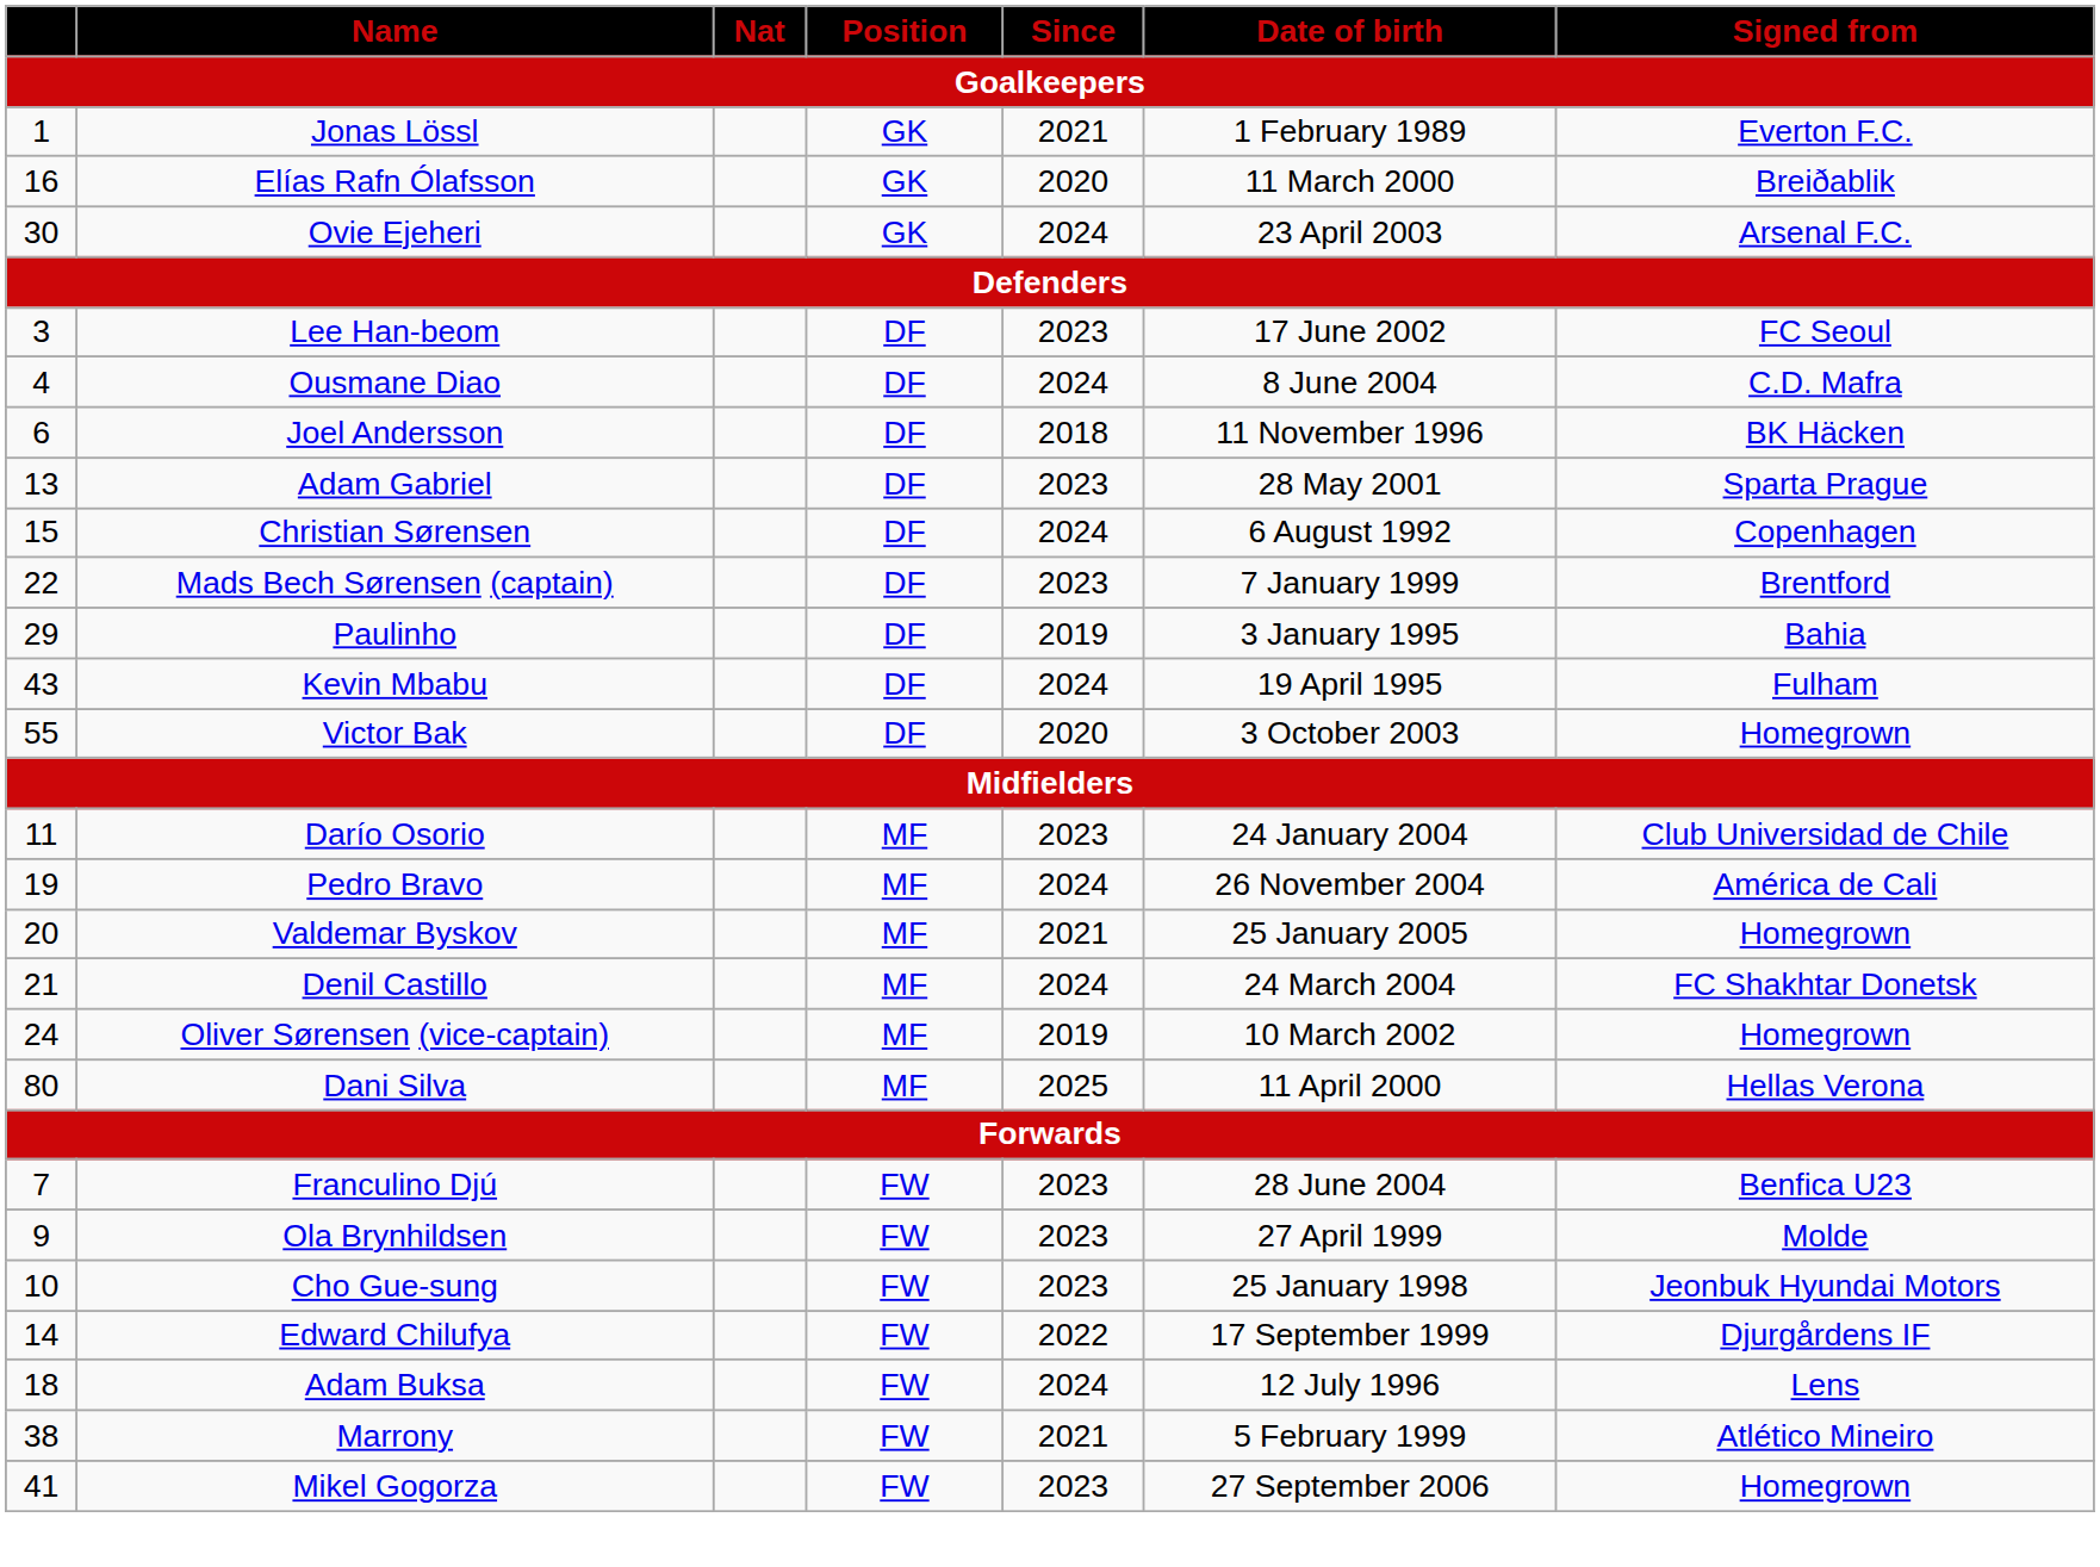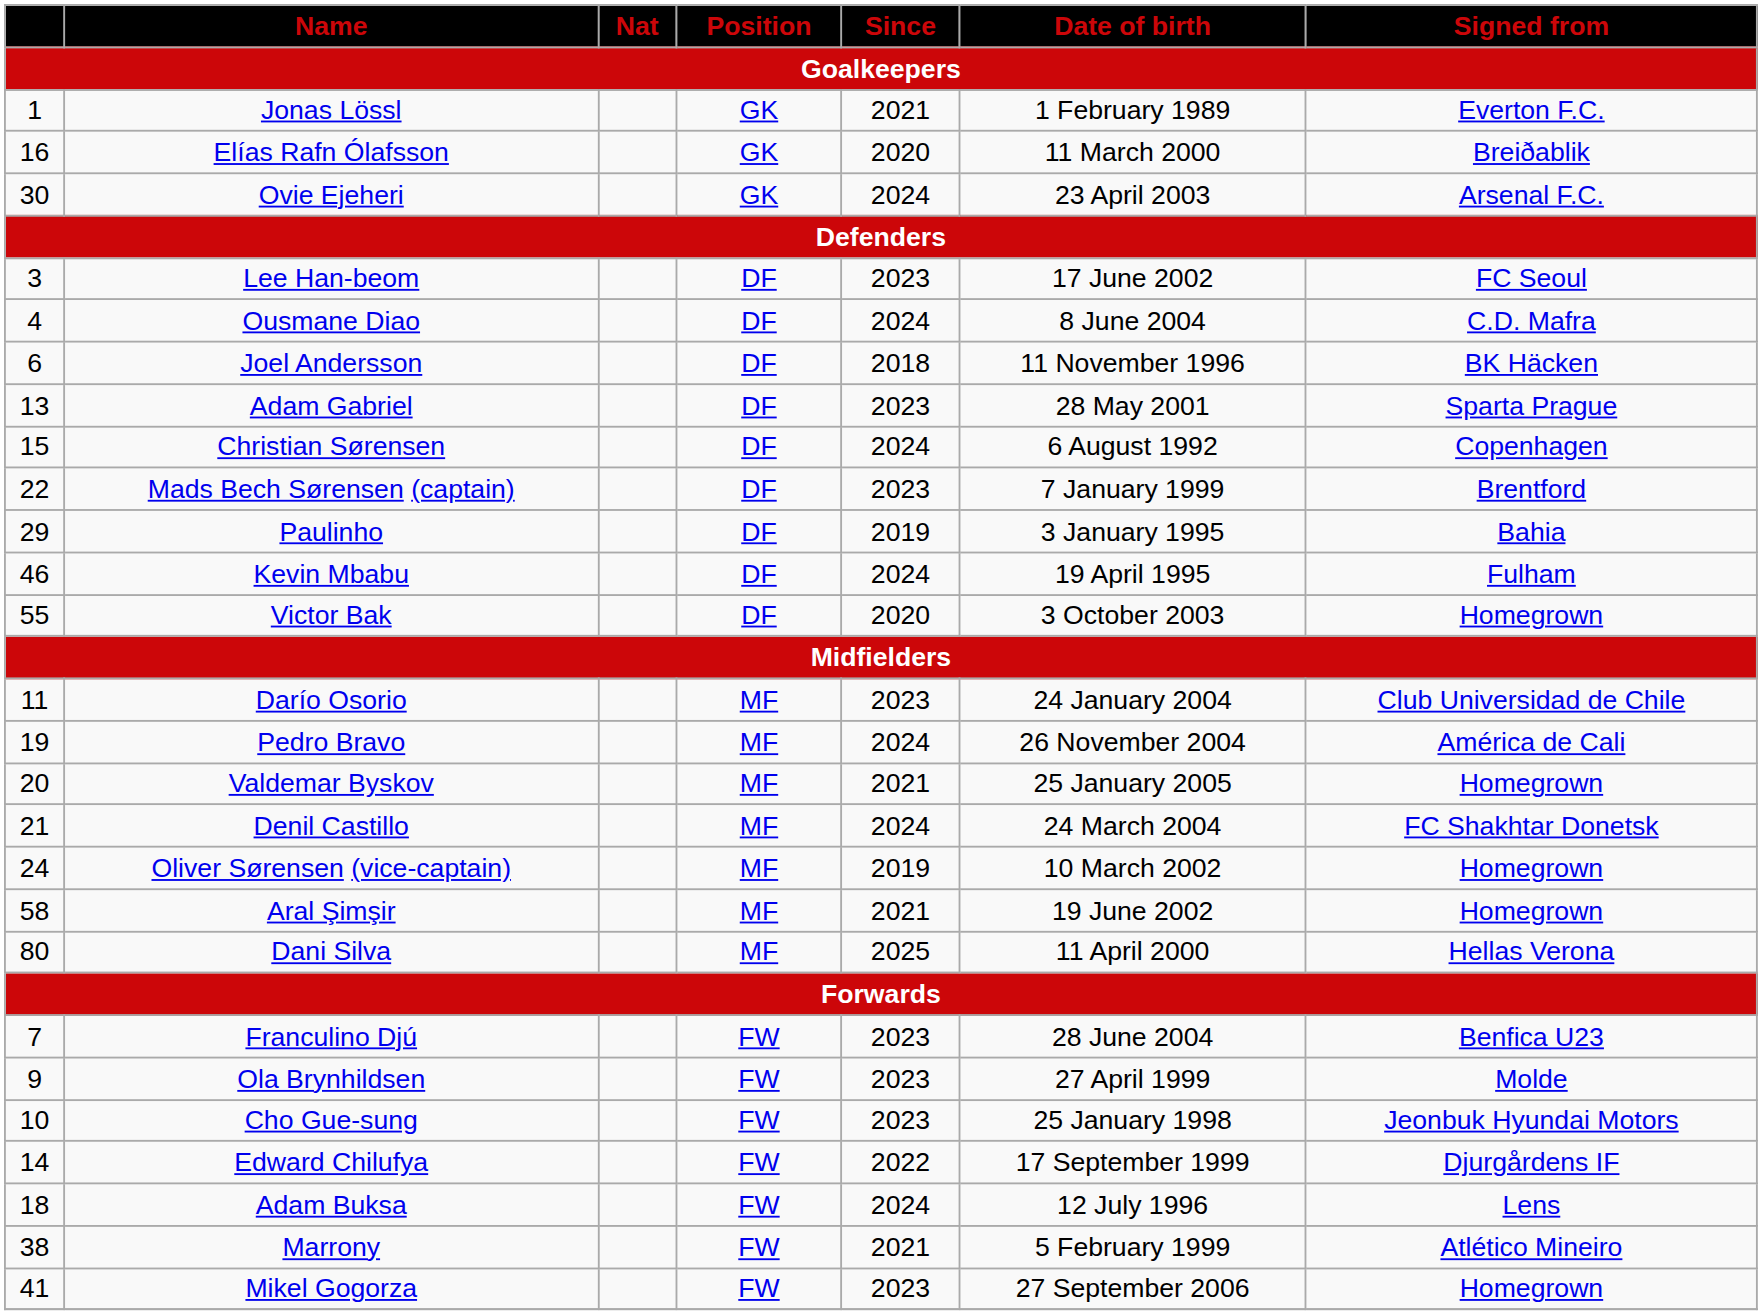 <table class="wikitable" style="text-align:center; font-size:90%; width:75%;">
 <tr>
 <th style="background:#000000; color:#cc0609; text-align:center;"></th>
 <th style="background:#000000; color:#cc0609; text-align:center;">Name</th>
 <th style="background:#000000; color:#cc0609; text-align:center;">Nat</th>
 <th style="background:#000000; color:#cc0609; text-align:center;">Position</th>
 <th style="background:#000000; color:#cc0609; text-align:center;">Since</th>
 <th style="background:#000000; color:#cc0609; text-align:center;">Date of birth</th>
 <th style="background:#000000; color:#cc0609; text-align:center;">Signed from</th>
 </tr>
 <tr>
 <th colspan="7" style="background:#cc0609; color:white; text-align:center;">Goalkeepers</th>
 </tr>
 <tr>
 <td>1</td>
 <td><a href='#'>Jonas Lössl</a></td>
 <td></td>
 <td><a href='#'>GK</a></td>
 <td>2021</td>
 <td>1 February 1989</td>
 <td> <a href='#'>Everton F.C.</a></td>
 </tr>
 <tr>
 <td>16</td>
 <td><a href='#'>Elías Rafn Ólafsson</a></td>
 <td></td>
 <td><a href='#'>GK</a></td>
 <td>2020</td>
 <td>11 March 2000</td>
 <td> <a href='#'>Breiðablik</a></td>
 </tr>
 <tr>
 <td>30</td>
 <td><a href='#'>Ovie Ejeheri</a></td>
 <td> </td>
 <td><a href='#'>GK</a></td>
 <td>2024</td>
 <td>23 April 2003</td>
 <td> <a href='#'>Arsenal F.C.</a></td>
 </tr>
 <tr>
 <th colspan="7" style="background:#cc0609; color:white; text-align:center;">Defenders</th>
 </tr>
 <tr>
 <td>3</td>
 <td><a href='#'>Lee Han-beom</a></td>
 <td></td>
 <td><a href='#'>DF</a></td>
 <td>2023</td>
 <td>17 June 2002</td>
 <td> <a href='#'>FC Seoul</a></td>
 </tr>
 <tr>
 <td>4</td>
 <td><a href='#'>Ousmane Diao</a></td>
 <td></td>
 <td><a href='#'>DF</a></td>
 <td>2024</td>
 <td>8 June 2004</td>
 <td> <a href='#'>C.D. Mafra</a></td>
 </tr>
 <tr>
 <td>6</td>
 <td><a href='#'>Joel Andersson</a></td>
 <td></td>
 <td><a href='#'>DF</a></td>
 <td>2018</td>
 <td>11 November 1996</td>
 <td> <a href='#'>BK Häcken</a></td>
 </tr>
 <tr>
 <td>13</td>
 <td><a href='#'>Adam Gabriel</a></td>
 <td></td>
 <td><a href='#'>DF</a></td>
 <td>2023</td>
 <td>28 May 2001</td>
 <td> <a href='#'>Sparta Prague</a></td>
 </tr>
 <tr>
 <td>15</td>
 <td><a href='#'>Christian Sørensen</a> </td>
 <td></td>
 <td><a href='#'>DF</a></td>
 <td>2024</td>
 <td>6 August 1992</td>
 <td> <a href='#'>Copenhagen</a></td>
 </tr>
 <tr>
 <td>22</td>
 <td><a href='#'>Mads Bech Sørensen</a> <a href='#'>(captain)</a></td>
 <td></td>
 <td><a href='#'>DF</a></td>
 <td>2023</td>
 <td>7 January 1999</td>
 <td> <a href='#'>Brentford</a></td>
 </tr>
 <tr>
 <td>29</td>
 <td><a href='#'>Paulinho</a> </td>
 <td></td>
 <td><a href='#'>DF</a></td>
 <td>2019</td>
 <td>3 January 1995</td>
 <td> <a href='#'>Bahia</a></td>
 </tr>
 <tr>
-<td>43</td>
+<td>46</td>
 <td><a href='#'>Kevin Mbabu</a></td>
 <td></td>
 <td><a href='#'>DF</a></td>
 <td>2024</td>
 <td>19 April 1995</td>
 <td> <a href='#'>Fulham</a></td>
 </tr>
 <tr>
 <td>55</td>
 <td><a href='#'>Victor Bak</a></td>
 <td></td>
 <td><a href='#'>DF</a></td>
 <td>2020</td>
 <td>3 October 2003</td>
 <td> <a href='#'>Homegrown</a></td>
 </tr>
 <tr>
 <th colspan="7" style="background:#cc0609; color:white; text-align:center;">Midfielders</th>
 </tr>
 <tr>
 <td>11</td>
 <td><a href='#'>Darío Osorio</a></td>
 <td></td>
 <td><a href='#'>MF</a></td>
 <td>2023</td>
 <td>24 January 2004</td>
 <td> <a href='#'>Club Universidad de Chile</a></td>
 </tr>
 <tr>
 <td>19</td>
 <td><a href='#'>Pedro Bravo</a></td>
 <td></td>
 <td><a href='#'>MF</a></td>
 <td>2024</td>
 <td>26 November 2004</td>
 <td> <a href='#'>América de Cali</a></td>
 </tr>
 <tr>
 <td>20</td>
 <td><a href='#'>Valdemar Byskov</a></td>
 <td></td>
 <td><a href='#'>MF</a></td>
 <td>2021</td>
 <td>25 January 2005</td>
 <td> <a href='#'>Homegrown</a></td>
 </tr>
 <tr>
 <td>21</td>
 <td><a href='#'>Denil Castillo</a></td>
 <td></td>
 <td><a href='#'>MF</a></td>
 <td>2024</td>
 <td>24 March 2004</td>
 <td> <a href='#'>FC Shakhtar Donetsk</a></td>
 </tr>
 <tr>
 <td>24</td>
 <td><a href='#'>Oliver Sørensen</a> <a href='#'>(vice-captain)</a></td>
 <td></td>
 <td><a href='#'>MF</a></td>
 <td>2019</td>
 <td>10 March 2002</td>
+<td> <a href='#'>Homegrown</a></td>
+</tr>
+<tr>
+<td>58</td>
+<td><a href='#'>Aral Şimşir</a></td>
+<td> </td>
+<td><a href='#'>MF</a></td>
+<td>2021</td>
+<td>19 June 2002</td>
 <td> <a href='#'>Homegrown</a></td>
 </tr>
 <tr>
 <td>80</td>
 <td><a href='#'>Dani Silva</a></td>
 <td></td>
 <td><a href='#'>MF</a></td>
 <td>2025</td>
 <td>11 April 2000</td>
 <td> <a href='#'>Hellas Verona</a></td>
 </tr>
 <tr>
 <th colspan="7" style="background:#cc0609; color:white; text-align:center;">Forwards</th>
 </tr>
 <tr>
 <td>7</td>
 <td><a href='#'>Franculino Djú</a></td>
 <td></td>
 <td><a href='#'>FW</a></td>
 <td>2023</td>
 <td>28 June 2004</td>
 <td> <a href='#'>Benfica U23</a></td>
 </tr>
 <tr>
 <td>9</td>
 <td><a href='#'>Ola Brynhildsen</a></td>
 <td></td>
 <td><a href='#'>FW</a></td>
 <td>2023</td>
 <td>27 April 1999</td>
 <td> <a href='#'>Molde</a></td>
 </tr>
 <tr>
 <td>10</td>
 <td><a href='#'>Cho Gue-sung</a> </td>
 <td></td>
 <td><a href='#'>FW</a></td>
 <td>2023</td>
 <td>25 January 1998</td>
 <td> <a href='#'>Jeonbuk Hyundai Motors</a></td>
 </tr>
 <tr>
 <td>14</td>
 <td><a href='#'>Edward Chilufya</a></td>
 <td></td>
 <td><a href='#'>FW</a></td>
 <td>2022</td>
 <td>17 September 1999</td>
 <td> <a href='#'>Djurgårdens IF</a></td>
 </tr>
 <tr>
 <td>18</td>
 <td><a href='#'>Adam Buksa</a></td>
 <td></td>
 <td><a href='#'>FW</a></td>
 <td>2024</td>
 <td>12 July 1996</td>
 <td> <a href='#'>Lens</a></td>
 </tr>
 <tr>
 <td>38</td>
 <td><a href='#'>Marrony</a> </td>
 <td></td>
 <td><a href='#'>FW</a></td>
 <td>2021</td>
 <td>5 February 1999</td>
 <td> <a href='#'>Atlético Mineiro</a></td>
 </tr>
 <tr>
 <td>41</td>
 <td><a href='#'>Mikel Gogorza</a></td>
 <td></td>
 <td><a href='#'>FW</a></td>
 <td>2023</td>
 <td>27 September 2006</td>
 <td> <a href='#'>Homegrown</a></td>
 </tr>
 <tr>
 </tr>
 </table>
